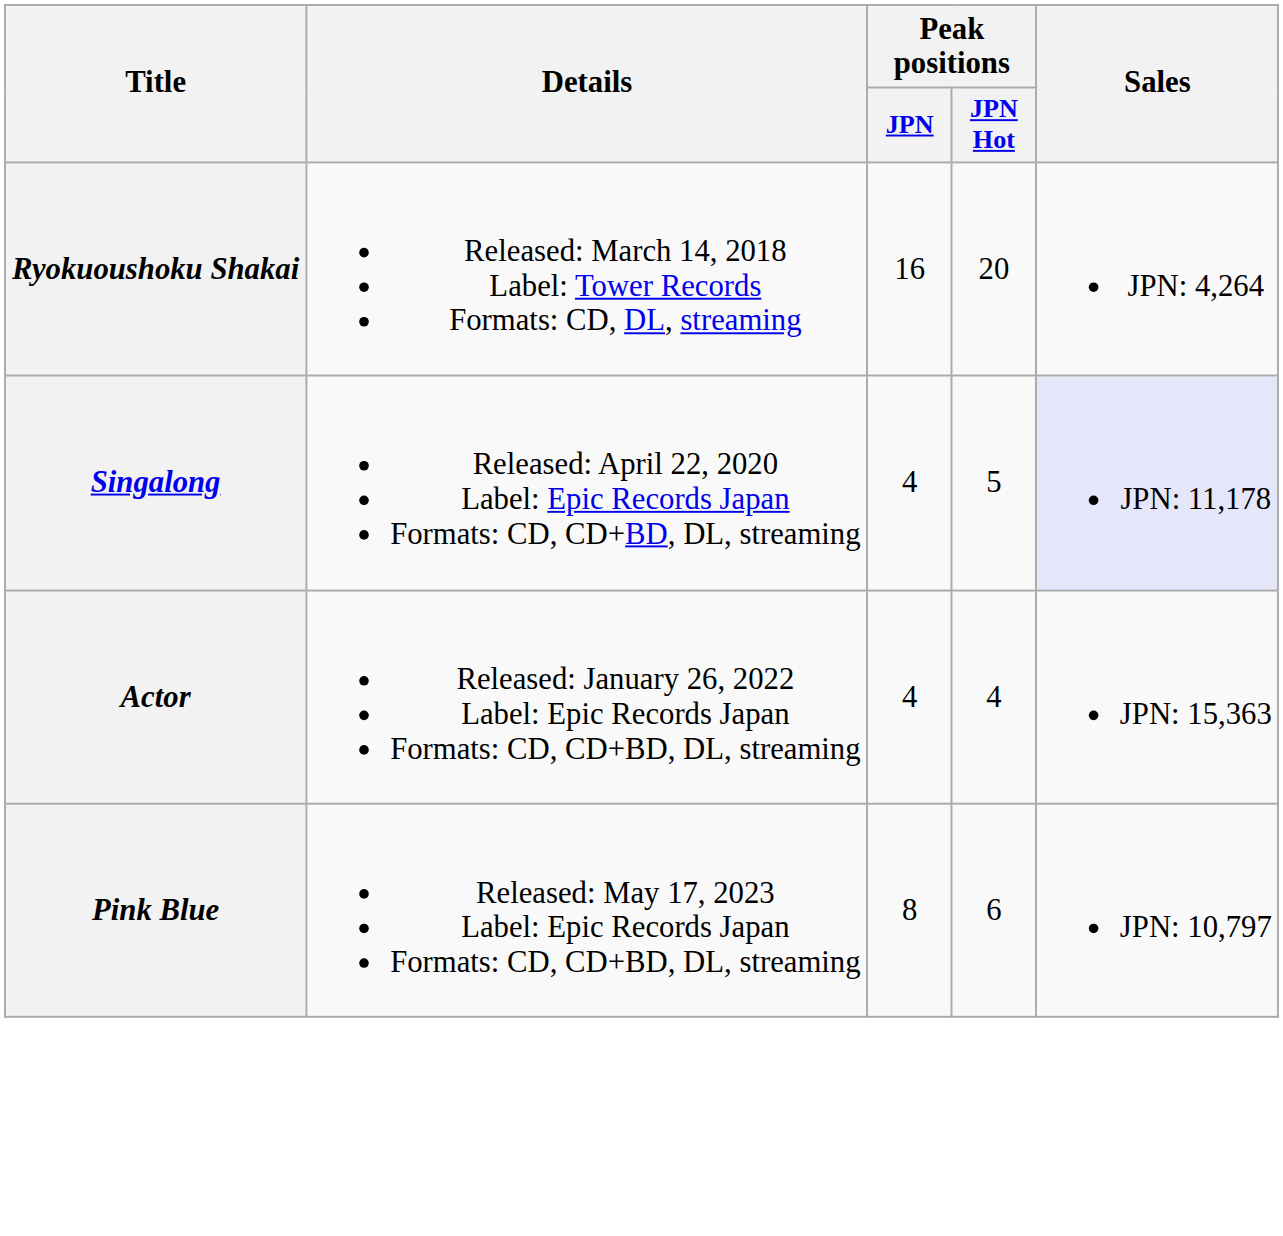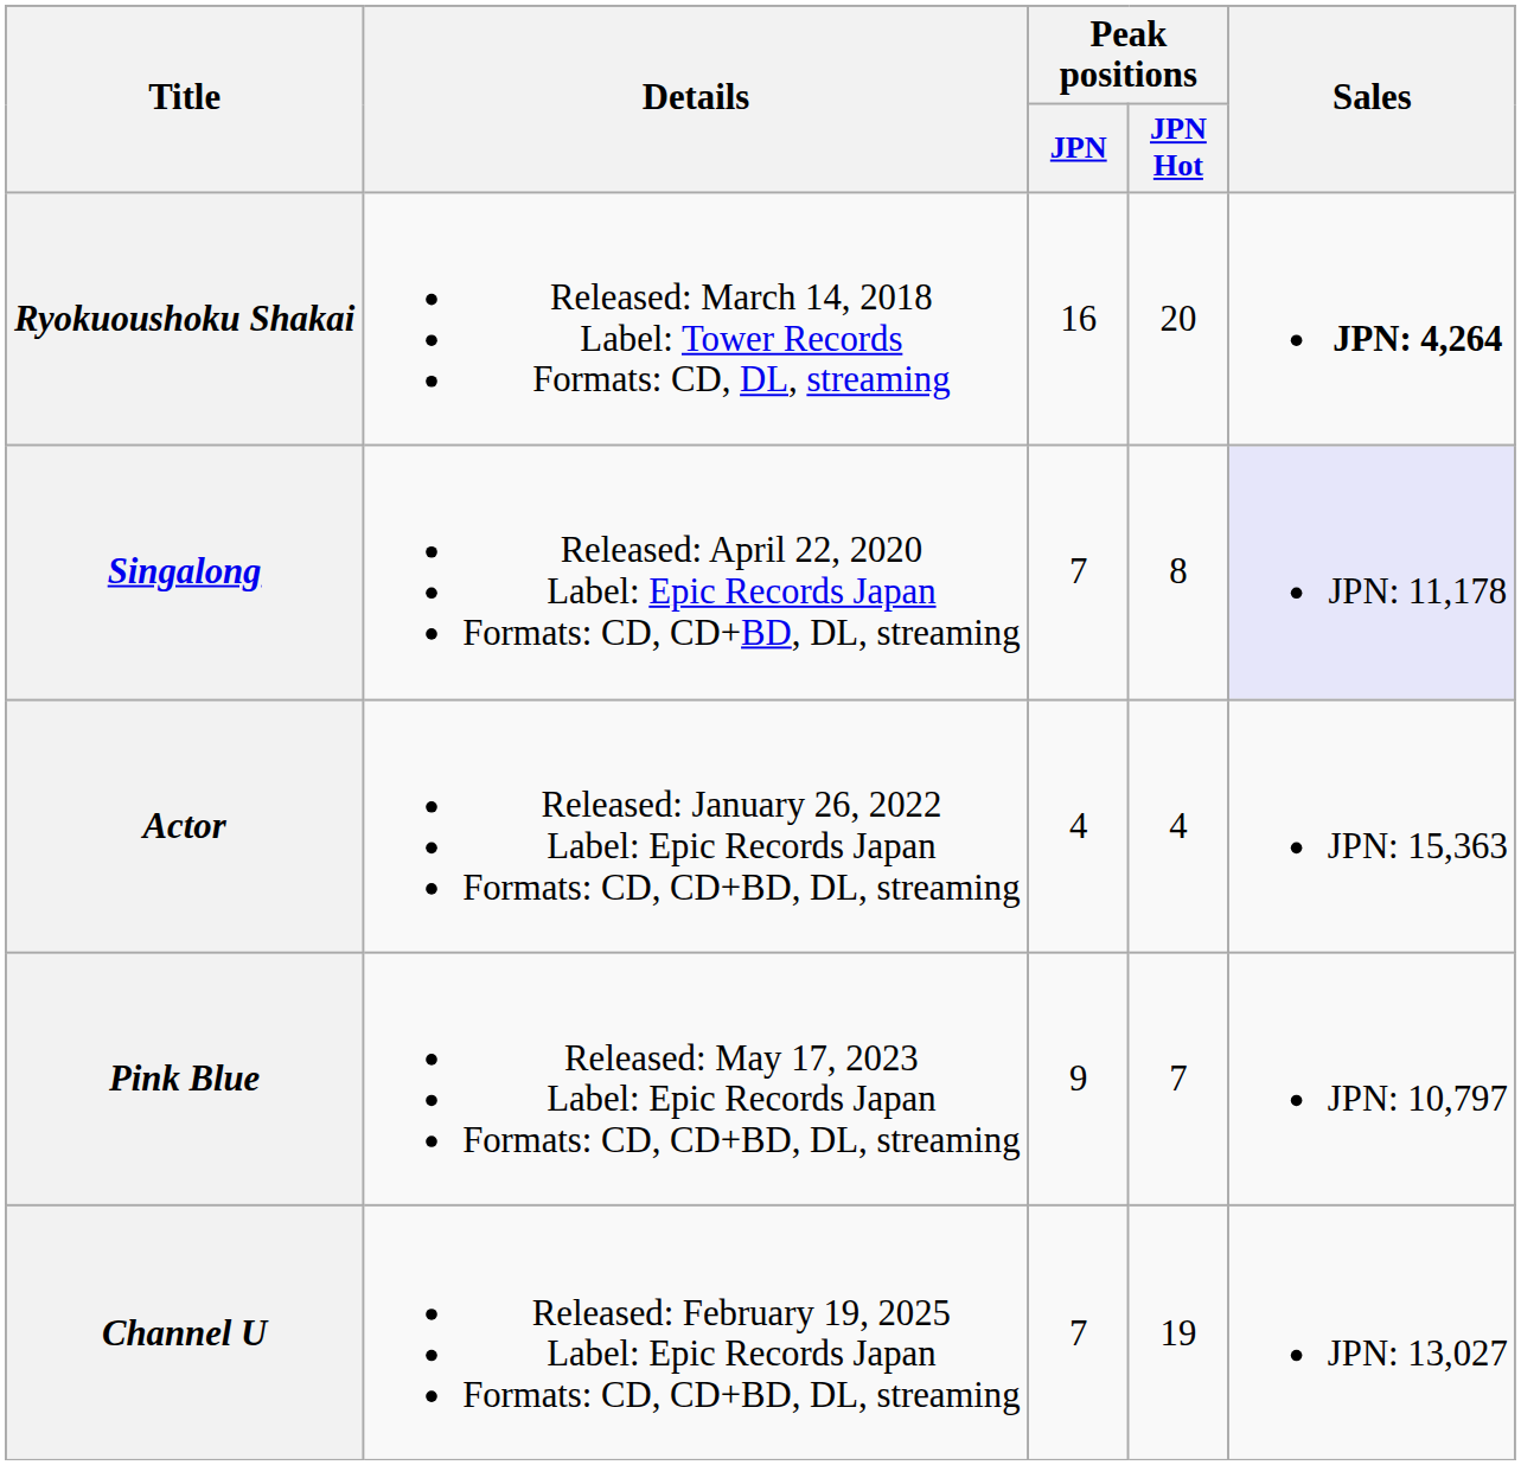 <table class="wikitable plainrowheaders" style="text-align:center;">
 <tr>
 <th scope="col" rowspan="2">Title</th>
 <th scope="col" rowspan="2">Details</th>
 <th scope="col" colspan="2">Peak positions</th>
 <th scope="col" rowspan="2">Sales</th>
 </tr>
 <tr>
 <th scope="col" style="width:2.75em;font-size:85%;"><a href='#'>JPN</a><br></th>
 <th scope="col" style="width:2.75em;font-size:85%;"><a href='#'>JPN<br>Hot</a><br></th>
 </tr>
 <tr>
 <th scope="row"><em>Ryokuoushoku Shakai</em></th>
 <td><br><ul><li>Released: March 14, 2018</li><li>Label: <a href='#'>Tower Records</a></li><li>Formats: CD, <a href='#'>DL</a>, <a href='#'>streaming</a></li></ul></td>
 <td>16</td>
 <td>20</td>
-<td><br><ul><li>JPN: 4,264</li></ul></td>
+<td><strong><br><ul><li>JPN: 4,264</li></ul></strong></td>
 </tr>
 <tr>
 <th scope="row"><em><a href='#'>Singalong</a></em></th>
 <td><br><ul><li>Released: April 22, 2020</li><li>Label: <a href='#'>Epic Records Japan</a></li><li>Formats: CD, CD+<a href='#'>BD</a>, DL, streaming</li></ul></td>
-<td>4</td>
-<td>5</td>
+<td>7</td>
+<td>8</td>
 <td style="background: lavender;"><br><ul><li>JPN: 11,178</li></ul></td>
 </tr>
 <tr>
 <th scope="row"><em>Actor</em></th>
 <td><br><ul><li>Released: January 26, 2022</li><li>Label: Epic Records Japan</li><li>Formats: CD, CD+BD, DL, streaming</li></ul></td>
 <td>4</td>
 <td>4</td>
 <td><br><ul><li>JPN: 15,363</li></ul></td>
 </tr>
 <tr>
 <th scope="row"><em>Pink Blue</em></th>
 <td><br><ul><li>Released: May 17, 2023</li><li>Label: Epic Records Japan</li><li>Formats: CD, CD+BD, DL, streaming</li></ul></td>
-<td>8</td>
-<td>6</td>
+<td>9</td>
+<td>7</td>
 <td><br><ul><li>JPN: 10,797</li></ul></td>
 </tr>
+<tr>
+<th scope="row"><em>Channel U</em></th>
+<td><br><ul><li>Released: February 19, 2025</li><li>Label: Epic Records Japan</li><li>Formats: CD, CD+BD, DL, streaming</li></ul></td>
+<td>7</td>
+<td>19</td>
+<td><br><ul><li>JPN: 13,027</li></ul></td>
+</tr>
 </table>
